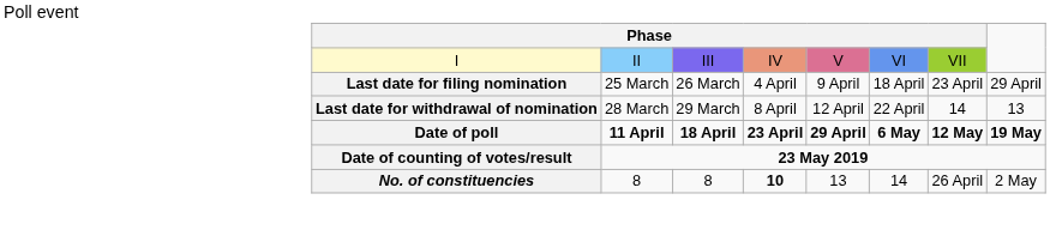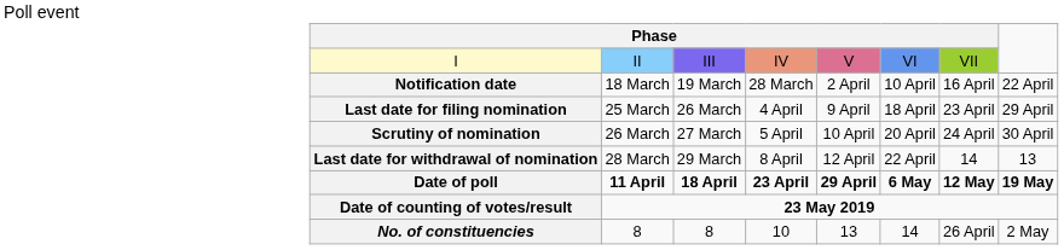 <table class="wikitable"style="text-align:center;margin:auto;font-size:90%;>
 <tr>
 <th rowspan=2>Poll event</th>
 <th colspan=7>Phase</th>
 </tr>
 <tr>
 <td bgcolor=#FFFACD>I</td>
 <td bgcolor=#87CEFA>II</td>
 <td bgcolor=#7B68EE>III</td>
 <td bgcolor=#E9967A>IV</td>
 <td bgcolor=#DB7093>V</td>
 <td bgcolor=#6495ED>VI</td>
 <td bgcolor=#9ACD32>VII</td>
 </tr>
 <tr>
+<th>Notification date</th>
+<td>18 March</td>
+<td>19 March</td>
+<td>28 March</td>
+<td>2 April</td>
+<td>10 April</td>
+<td>16 April</td>
+<td>22 April</td>
+</tr>
+<tr>
 <th>Last date for filing nomination</th>
 <td>25 March</td>
 <td>26 March</td>
 <td>4 April</td>
 <td>9 April</td>
 <td>18 April</td>
 <td>23 April</td>
 <td>29 April</td>
+</tr>
+<tr>
+<th>Scrutiny of nomination</th>
+<td>26 March</td>
+<td>27 March</td>
+<td>5 April</td>
+<td>10 April</td>
+<td>20 April</td>
+<td>24 April</td>
+<td>30 April</td>
 </tr>
 <tr>
 <th>Last date for withdrawal of nomination</th>
 <td>28 March</td>
 <td>29 March</td>
 <td>8 April</td>
 <td>12 April</td>
 <td>22 April</td>
 <td>14</td>
 <td>13</td>
 </tr>
 <tr>
 <th>Date of poll</th>
 <td><strong>11 April</strong></td>
 <td><strong>18 April</strong></td>
 <td><strong>23 April</strong></td>
 <td><strong>29 April</strong></td>
 <td><strong>6 May</strong></td>
 <td><strong>12 May</strong></td>
 <td><strong>19 May</strong></td>
 </tr>
 <tr>
 <th>Date of counting of votes/result</th>
 <td colspan="7"><strong>23 May 2019</strong></td>
 </tr>
 <tr>
 <th><strong><em>No. of constituencies</em></strong></th>
 <td>8</td>
 <td>8</td>
-<td><strong>10</strong></td>
+<td>10</td>
 <td>13</td>
 <td>14</td>
 <td>26 April</td>
 <td>2 May</td>
 </tr>
 </table>
